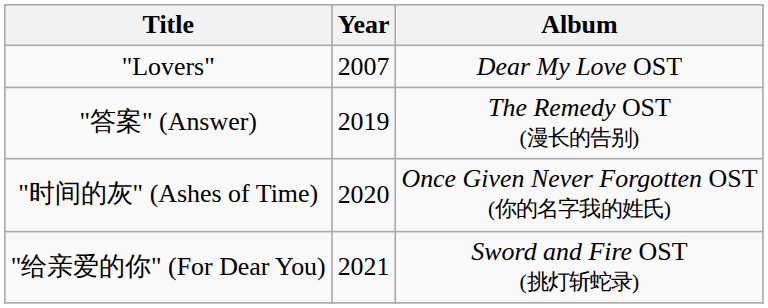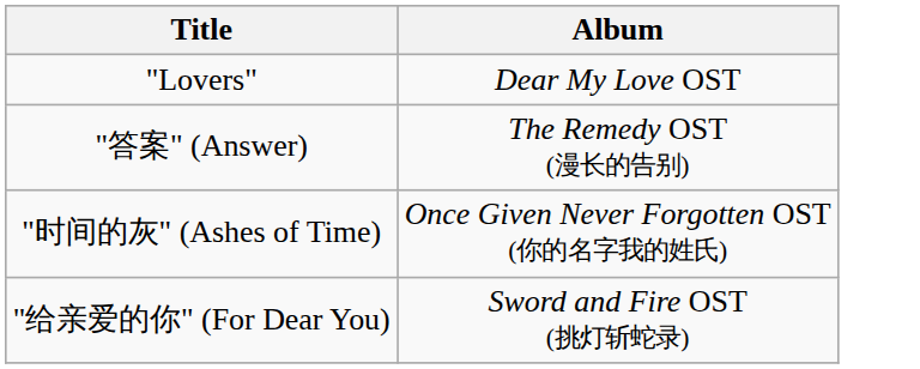 <table class="wikitable plainrowheaders" style="text-align:center;">
 <tr>
 <th scope="col">Title</th>
-<th scope="col">Year</th>
 <th scope="col">Album</th>
 </tr>
 <tr>
 <td scope="row">"Lovers"</td>
-<td>2007</td>
 <td><em>Dear My Love</em> OST</td>
 </tr>
 <tr>
 <td scope="row">"答案" (Answer)</td>
-<td>2019</td>
 <td><em>The Remedy</em> OST<br><small>(漫长的告别)</small></td>
 </tr>
 <tr>
 <td scope="row">"时间的灰" (Ashes of Time)</td>
-<td>2020</td>
 <td><em>Once Given Never Forgotten</em> OST<br><small>(你的名字我的姓氏)</small></td>
 </tr>
 <tr>
 <td>"给亲爱的你" (For Dear You)</td>
-<td>2021</td>
 <td><em>Sword and Fire</em> OST<br><small>(挑灯斩蛇录)</small></td>
 </tr>
 </table>
